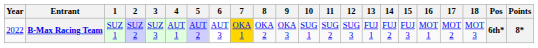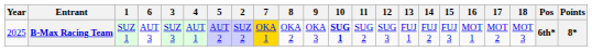 <table class="wikitable" style="text-align:center; font-size:85%">
 <tr>
 <th>Year</th>
 <th>Entrant</th>
 <th>1</th>
-<th>2</th>
+<th>6</th>
 <th>3</th>
 <th>4</th>
 <th>5</th>
-<th>6</th>
+<th>2</th>
 <th>7</th>
 <th>8</th>
 <th>9</th>
 <th>10</th>
 <th>11</th>
 <th>12</th>
 <th>13</th>
 <th>14</th>
 <th>15</th>
 <th>16</th>
 <th>17</th>
 <th>18</th>
 <th>Pos</th>
 <th>Points</th>
 </tr>
 <tr>
-<td><a href='#'>2022</a></td>
+<td><a href='#'>2025</a></td>
 <th nowrap><a href='#'>B-Max Racing Team</a></th>
 <td style="background:#dfffdf;"><a href='#'>SUZ<br>1</a><br></td>
-<td style="background:#cfcfff;"><a href='#'>SUZ<br>2</a><br></td>
+<td style="background:#ffffff"><a href='#'>AUT<br>3</a><br></td>
 <td style="background:#dfffdf;"><a href='#'>SUZ<br>3</a><br></td>
 <td style="background:#dfffdf"><a href='#'>AUT<br>1</a><br></td>
 <td style="background:#cfcfff"><a href='#'>AUT<br>2</a><br></td>
-<td style="background:#ffffff"><a href='#'>AUT<br>3</a><br></td>
+<td style="background:#cfcfff;"><a href='#'>SUZ<br>2</a><br></td>
 <td style="background: gold;"><a href='#'>OKA<br>1</a></td>
 <td><a href='#'>OKA<br>2</a></td>
 <td><a href='#'>OKA<br>3</a></td>
-<td><a href='#'>SUG<br>1</a></td>
+<td><strong><a href='#'>SUG<br>1</a></strong></td>
 <td><a href='#'>SUG<br>2</a></td>
 <td><a href='#'>SUG<br>3</a></td>
 <td><a href='#'>FUJ<br>1</a></td>
 <td><a href='#'>FUJ<br>2</a></td>
 <td><a href='#'>FUJ<br>3</a></td>
 <td><a href='#'>MOT<br>1</a></td>
 <td><a href='#'>MOT<br>2</a></td>
 <td><a href='#'>MOT<br>3</a></td>
 <th>6th*</th>
 <th>8*</th>
 </tr>
 </table>
